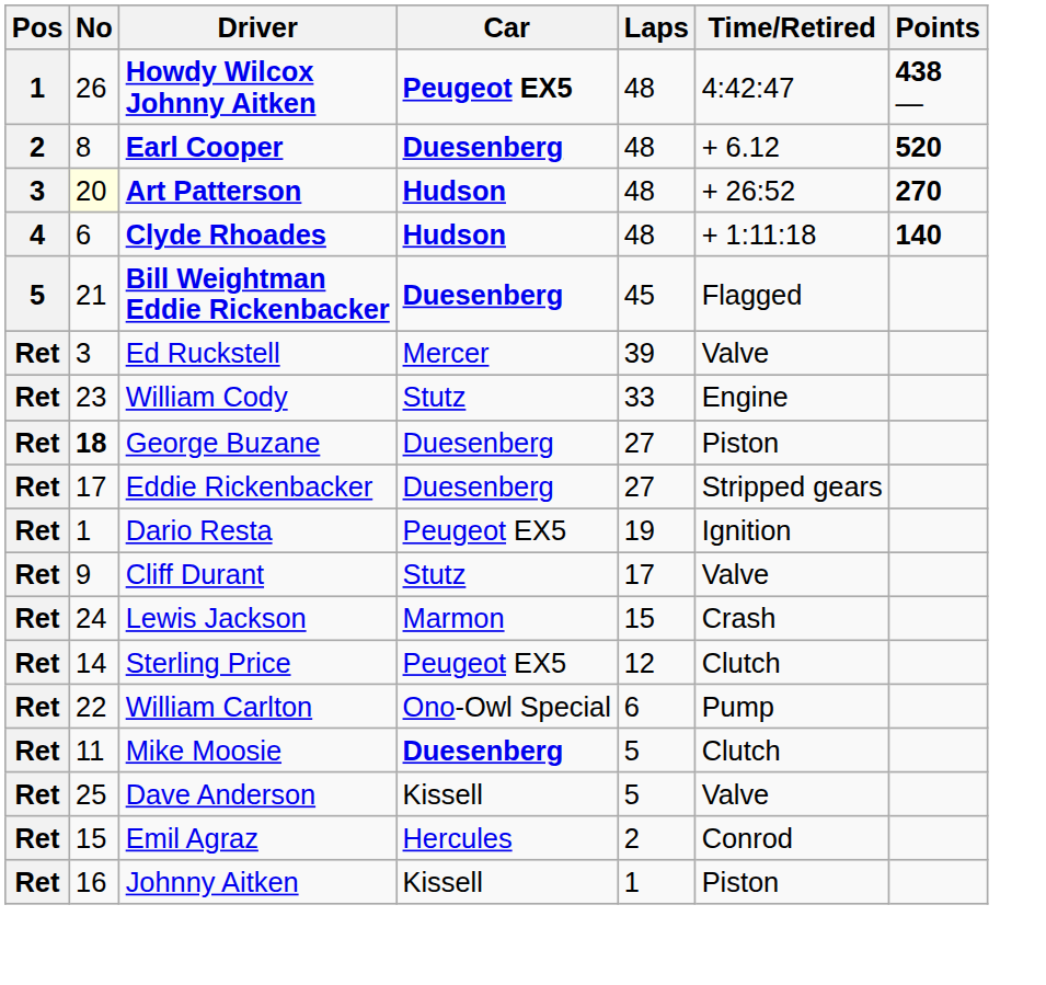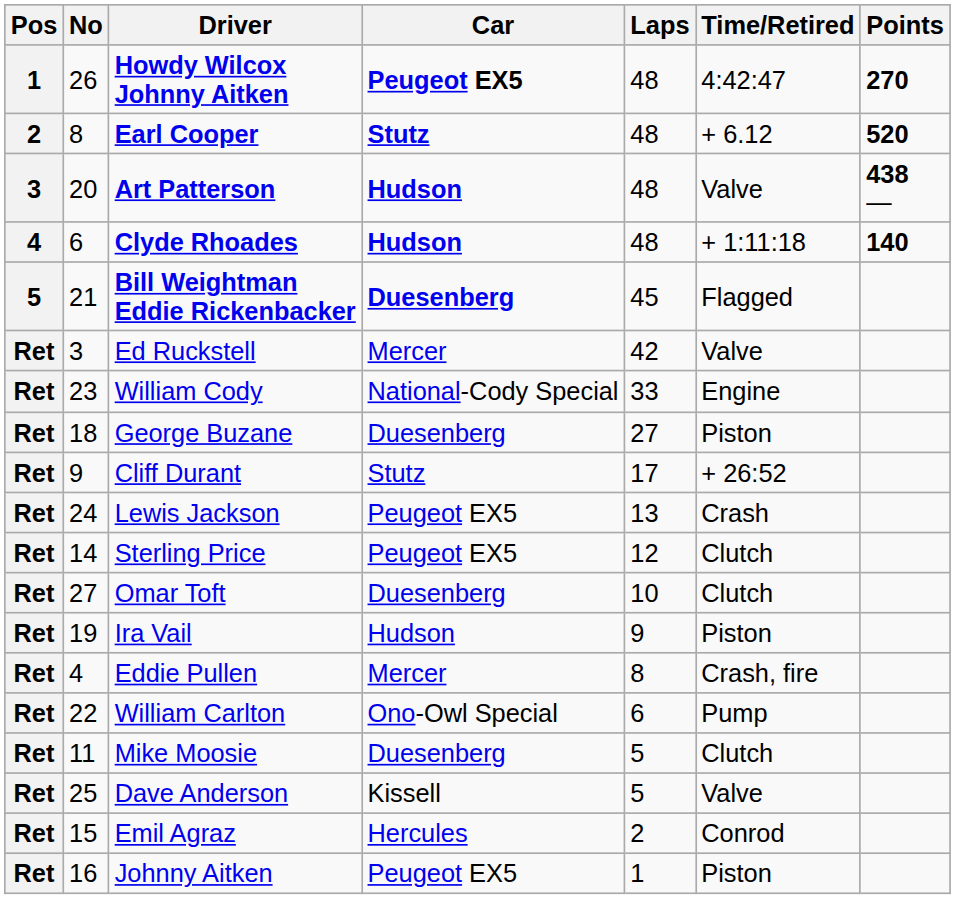 <table class="wikitable" style="font-size: 95%;">
 <tr>
 <th>Pos</th>
 <th>No</th>
 <th>Driver</th>
 <th>Car</th>
 <th>Laps</th>
 <th>Time/Retired</th>
 <th>Points</th>
 </tr>
 <tr>
 <th>1</th>
 <td>26</td>
 <td> <strong><a href='#'>Howdy Wilcox</a></strong><br> <strong><a href='#'>Johnny Aitken</a></strong></td>
 <td><strong><a href='#'>Peugeot</a> EX5</strong></td>
 <td>48</td>
 <td>4:42:47</td>
-<td><strong>438</strong><br>—</td>
+<td><strong>270</strong></td>
 </tr>
 <tr>
 <th>2</th>
 <td>8</td>
 <td> <strong><a href='#'>Earl Cooper</a></strong></td>
-<td><strong><a href='#'>Duesenberg</a></strong></td>
+<td><strong><a href='#'>Stutz</a></strong></td>
 <td>48</td>
 <td>+ 6.12</td>
 <td><strong>520</strong></td>
 </tr>
 <tr>
 <th>3</th>
-<td style="background: lightyellow;">20</td>
+<td>20</td>
 <td> <strong><a href='#'>Art Patterson</a></strong></td>
 <td><strong><a href='#'>Hudson</a></strong></td>
 <td>48</td>
-<td>+ 26:52</td>
-<td><strong>270</strong></td>
+<td>Valve</td>
+<td><strong>438</strong><br>—</td>
 </tr>
 <tr>
 <th>4</th>
 <td>6</td>
 <td> <strong><a href='#'>Clyde Rhoades</a></strong></td>
 <td><strong><a href='#'>Hudson</a></strong></td>
 <td>48</td>
 <td>+ 1:11:18</td>
 <td><strong>140</strong></td>
 </tr>
 <tr>
 <th>5</th>
 <td>21</td>
 <td> <strong><a href='#'>Bill Weightman</a></strong><br> <strong><a href='#'>Eddie Rickenbacker</a></strong></td>
 <td><strong><a href='#'>Duesenberg</a></strong></td>
 <td>45</td>
 <td>Flagged</td>
 <td></td>
 </tr>
 <tr>
 <th>Ret</th>
 <td>3</td>
 <td> <a href='#'>Ed Ruckstell</a></td>
 <td><a href='#'>Mercer</a></td>
-<td>39</td>
+<td>42</td>
 <td>Valve</td>
 <td></td>
 </tr>
 <tr>
 <th>Ret</th>
 <td>23</td>
 <td> <a href='#'>William Cody</a></td>
-<td><a href='#'>Stutz</a></td>
+<td><a href='#'>National</a>-Cody Special</td>
 <td>33</td>
 <td>Engine</td>
 <td></td>
 </tr>
 <tr>
 <th>Ret</th>
-<td><strong>18</strong></td>
+<td>18</td>
 <td> <a href='#'>George Buzane</a></td>
 <td><a href='#'>Duesenberg</a></td>
 <td>27</td>
 <td>Piston</td>
 <td></td>
 </tr>
 <tr>
 <th>Ret</th>
-<td>17</td>
-<td> <a href='#'>Eddie Rickenbacker</a></td>
-<td><a href='#'>Duesenberg</a></td>
-<td>27</td>
-<td>Stripped gears</td>
-<td></td>
-</tr>
-<tr>
-<th>Ret</th>
-<td>1</td>
-<td> <a href='#'>Dario Resta</a></td>
-<td><a href='#'>Peugeot</a> EX5</td>
-<td>19</td>
-<td>Ignition</td>
-<td></td>
-</tr>
-<tr>
-<th>Ret</th>
 <td>9</td>
 <td> <a href='#'>Cliff Durant</a></td>
 <td><a href='#'>Stutz</a></td>
 <td>17</td>
-<td>Valve</td>
+<td>+ 26:52</td>
 <td></td>
 </tr>
 <tr>
 <th>Ret</th>
 <td>24</td>
 <td> <a href='#'>Lewis Jackson</a></td>
-<td><a href='#'>Marmon</a></td>
-<td>15</td>
+<td><a href='#'>Peugeot</a> EX5</td>
+<td>13</td>
 <td>Crash</td>
 <td></td>
 </tr>
 <tr>
 <th>Ret</th>
 <td>14</td>
 <td> <a href='#'>Sterling Price</a></td>
 <td><a href='#'>Peugeot</a> EX5</td>
 <td>12</td>
 <td>Clutch</td>
+<td></td>
+</tr>
+<tr>
+<th>Ret</th>
+<td>27</td>
+<td> <a href='#'>Omar Toft</a></td>
+<td><a href='#'>Duesenberg</a></td>
+<td>10</td>
+<td>Clutch</td>
+<td></td>
+</tr>
+<tr>
+<th>Ret</th>
+<td>19</td>
+<td> <a href='#'>Ira Vail</a></td>
+<td><a href='#'>Hudson</a></td>
+<td>9</td>
+<td>Piston</td>
+<td></td>
+</tr>
+<tr>
+<th>Ret</th>
+<td>4</td>
+<td> <a href='#'>Eddie Pullen</a></td>
+<td><a href='#'>Mercer</a></td>
+<td>8</td>
+<td>Crash, fire</td>
 <td></td>
 </tr>
 <tr>
 <th>Ret</th>
 <td>22</td>
 <td> <a href='#'>William Carlton</a></td>
 <td><a href='#'>Ono</a>-Owl Special</td>
 <td>6</td>
 <td>Pump</td>
 <td></td>
 </tr>
 <tr>
 <th>Ret</th>
 <td>11</td>
 <td> <a href='#'>Mike Moosie</a></td>
-<td><strong><a href='#'>Duesenberg</a></strong></td>
+<td><a href='#'>Duesenberg</a></td>
 <td>5</td>
 <td>Clutch</td>
 <td></td>
 </tr>
 <tr>
 <th>Ret</th>
 <td>25</td>
 <td> <a href='#'>Dave Anderson</a></td>
 <td>Kissell</td>
 <td>5</td>
 <td>Valve</td>
 <td></td>
 </tr>
 <tr>
 <th>Ret</th>
 <td>15</td>
 <td> <a href='#'>Emil Agraz</a></td>
 <td><a href='#'>Hercules</a></td>
 <td>2</td>
 <td>Conrod</td>
 <td></td>
 </tr>
 <tr>
 <th>Ret</th>
 <td>16</td>
 <td> <a href='#'>Johnny Aitken</a></td>
-<td>Kissell</td>
+<td><a href='#'>Peugeot</a> EX5</td>
 <td>1</td>
 <td>Piston</td>
 <td></td>
 </tr>
 </table>
